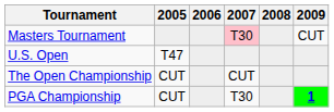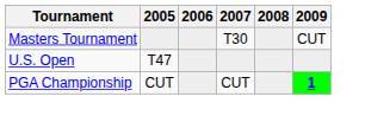 <table class="wikitable" style="font-size:95%;text-align:center;">
 <tr>
 <th>Tournament</th>
 <th>2005</th>
 <th>2006</th>
 <th>2007</th>
 <th>2008</th>
 <th>2009</th>
 </tr>
 <tr>
 <td align=left><a href='#'>Masters Tournament</a></td>
 <td style="background:#eeeeee;"></td>
 <td style="background:#eeeeee;"></td>
-<td style="background: pink;">T30</td>
+<td>T30</td>
 <td style="background:#eeeeee;"></td>
 <td>CUT</td>
 </tr>
 <tr>
 <td align=left><a href='#'>U.S. Open</a></td>
 <td>T47</td>
 <td style="background:#eeeeee;"></td>
 <td style="background:#eeeeee;"></td>
 <td style="background:#eeeeee;"></td>
 <td style="background:#eeeeee;"></td>
 </tr>
 <tr>
-<td align=left><a href='#'>The Open Championship</a></td>
+<td align=left><a href='#'>PGA Championship</a></td>
 <td>CUT</td>
 <td style="background:#eeeeee;"></td>
 <td>CUT</td>
 <td style="background:#eeeeee;"></td>
-<td style="background:#eeeeee;"></td>
-</tr>
-<tr>
-<td align=left><a href='#'>PGA Championship</a></td>
-<td>CUT</td>
-<td style="background:#eeeeee;"></td>
-<td>T30</td>
-<td style="background:#eeeeee;"></td>
 <td align="center" class="win" style="background:lime;"><strong><a href='#'>1</a></strong></td>
 </tr>
 </table>
